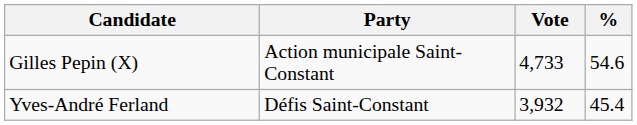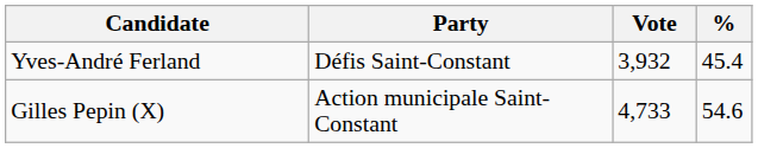 <table class="wikitable">
 <tr>
 <th bgcolor="#DDDDFF" width="200px">Candidate</th>
 <th bgcolor="#DDDDFF" width="200px">Party</th>
 <th bgcolor="#DDDDFF" width="50px">Vote</th>
 <th bgcolor="#DDDDFF" width="30px">%</th>
 </tr>
 <tr>
+<td>Yves-André Ferland</td>
+<td>Défis Saint-Constant</td>
+<td>3,932</td>
+<td>45.4</td>
+</tr>
+<tr>
 <td>Gilles Pepin (X)</td>
 <td>Action municipale Saint-Constant</td>
 <td>4,733</td>
 <td>54.6</td>
 </tr>
-<tr>
-<td>Yves-André Ferland</td>
-<td>Défis Saint-Constant</td>
-<td>3,932</td>
-<td>45.4</td>
-</tr>
 </table>
